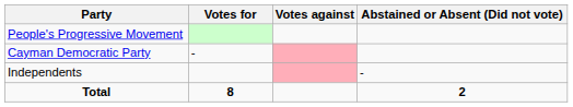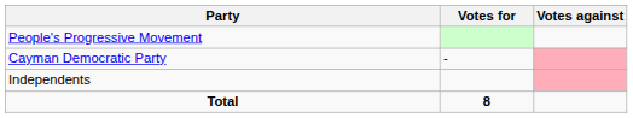 <table class="wikitable">
 <tr>
 <th>Party</th>
 <th style="width:15%;">Votes for</th>
 <th style="width:15%;">Votes against</th>
-<th>Abstained or Absent (Did not vote)</th>
 </tr>
 <tr>
 <td> <a href='#'>People's Progressive Movement</a></td>
 <td style="background-color:#CCFFCC;"></td>
-<td></td>
 <td></td>
 </tr>
 <tr>
 <td> <a href='#'>Cayman Democratic Party</a></td>
 <td>-</td>
 <td style="background-color:#FFAEB9;"></td>
-<td></td>
 </tr>
 <tr>
 <td> Independents</td>
 <td></td>
 <td style="background-color:#FFAEB9;"></td>
-<td>-</td>
 </tr>
 <tr>
 <td style="text-align:center;"><strong>Total</strong></td>
 <td style="text-align:center;"><strong>8</strong></td>
 <td></td>
-<td style="text-align:center;"><strong>2</strong></td>
 </tr>
 </table>
